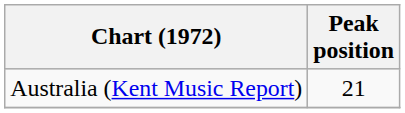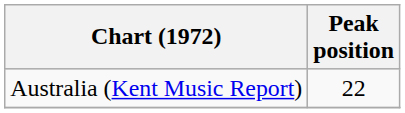 <table class="wikitable">
 <tr>
 <th>Chart (1972)</th>
 <th>Peak<br>position</th>
 </tr>
 <tr>
 <td>Australia (<a href='#'>Kent Music Report</a>)</td>
-<td align="center">21</td>
+<td align="center">22</td>
 </tr>
 <tr>
 </tr>
 </table>
